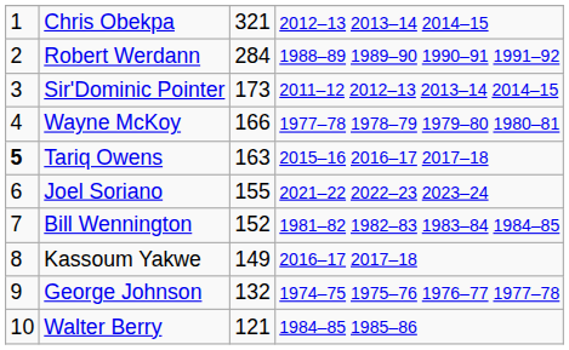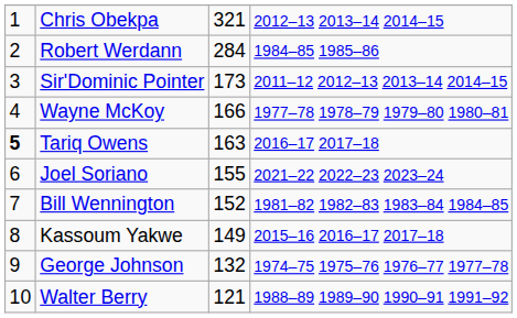 <table class="wikitable">
 <tr>
 </tr>
 <tr>
 <td>1</td>
 <td><a href='#'>Chris Obekpa</a></td>
 <td>321</td>
 <td style="font-size:80%;"><a href='#'>2012–13</a> <a href='#'>2013–14</a> <a href='#'>2014–15</a></td>
 </tr>
 <tr>
 <td>2</td>
 <td><a href='#'>Robert Werdann</a></td>
 <td>284</td>
-<td style="font-size:80%;"><a href='#'>1988–89</a> <a href='#'>1989–90</a> <a href='#'>1990–91</a> <a href='#'>1991–92</a></td>
+<td style="font-size:80%;"><a href='#'>1984–85</a> <a href='#'>1985–86</a></td>
 </tr>
 <tr>
 <td>3</td>
 <td><a href='#'>Sir'Dominic Pointer</a></td>
 <td>173</td>
 <td style="font-size:80%;"><a href='#'>2011–12</a> <a href='#'>2012–13</a> <a href='#'>2013–14</a> <a href='#'>2014–15</a></td>
 </tr>
 <tr>
 <td>4</td>
 <td><a href='#'>Wayne McKoy</a></td>
 <td>166</td>
 <td style="font-size:80%;"><a href='#'>1977–78</a> <a href='#'>1978–79</a> <a href='#'>1979–80</a> <a href='#'>1980–81</a></td>
 </tr>
 <tr>
 <td><strong>5</strong></td>
 <td><a href='#'>Tariq Owens</a></td>
 <td>163</td>
-<td style="font-size:80%;"><a href='#'>2015–16</a> <a href='#'>2016–17</a> <a href='#'>2017–18</a></td>
+<td style="font-size:80%;"><a href='#'>2016–17</a> <a href='#'>2017–18</a></td>
 </tr>
 <tr>
 <td>6</td>
 <td><a href='#'>Joel Soriano</a></td>
 <td>155</td>
 <td style="font-size:80%;"><a href='#'>2021–22</a> <a href='#'>2022–23</a> <a href='#'>2023–24</a></td>
 </tr>
 <tr>
 <td>7</td>
 <td><a href='#'>Bill Wennington</a></td>
 <td>152</td>
 <td style="font-size:80%;"><a href='#'>1981–82</a> <a href='#'>1982–83</a> <a href='#'>1983–84</a> <a href='#'>1984–85</a></td>
 </tr>
 <tr>
 <td>8</td>
 <td>Kassoum Yakwe</td>
 <td>149</td>
-<td style="font-size:80%;"><a href='#'>2016–17</a> <a href='#'>2017–18</a></td>
+<td style="font-size:80%;"><a href='#'>2015–16</a> <a href='#'>2016–17</a> <a href='#'>2017–18</a></td>
 </tr>
 <tr>
 <td>9</td>
 <td><a href='#'>George Johnson</a></td>
 <td>132</td>
 <td style="font-size:80%;"><a href='#'>1974–75</a> <a href='#'>1975–76</a> <a href='#'>1976–77</a> <a href='#'>1977–78</a></td>
 </tr>
 <tr>
 <td>10</td>
 <td><a href='#'>Walter Berry</a></td>
 <td>121</td>
-<td style="font-size:80%;"><a href='#'>1984–85</a> <a href='#'>1985–86</a></td>
+<td style="font-size:80%;"><a href='#'>1988–89</a> <a href='#'>1989–90</a> <a href='#'>1990–91</a> <a href='#'>1991–92</a></td>
 </tr>
 </table>
